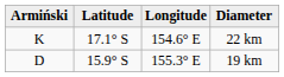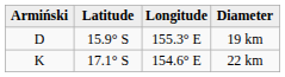 <table class="wikitable">
 <tr>
 <th width="25%" style="background:#eeeeee;">Armiński</th>
 <th width="25%" style="background:#eeeeee;">Latitude</th>
 <th width="25%" style="background:#eeeeee;">Longitude</th>
 <th width="25%" style="background:#eeeeee;">Diameter</th>
 </tr>
 <tr>
+<td align="center">D</td>
+<td align="center">15.9° S</td>
+<td align="center">155.3° E</td>
+<td align="center">19 km</td>
+</tr>
+<tr>
 <td align="center">K</td>
 <td align="center">17.1° S</td>
 <td align="center">154.6° E</td>
 <td align="center">22 km</td>
 </tr>
-<tr>
-<td align="center">D</td>
-<td align="center">15.9° S</td>
-<td align="center">155.3° E</td>
-<td align="center">19 km</td>
-</tr>
 </table>
